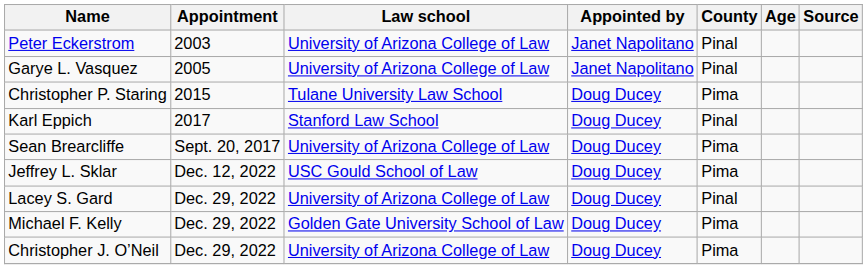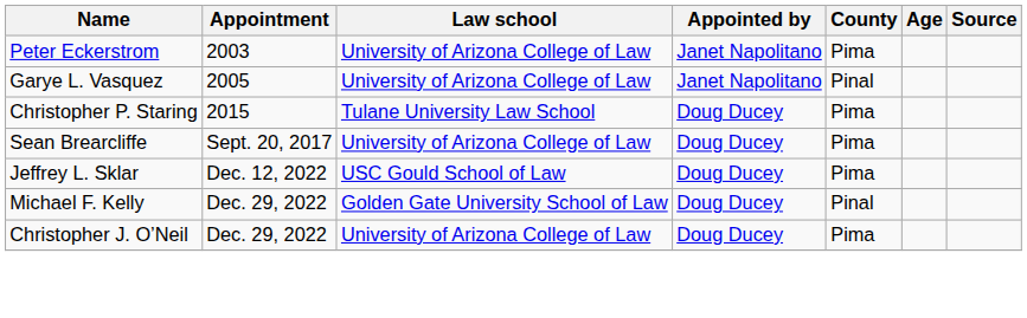 <table class="wikitable">
 <tr>
 <th>Name</th>
 <th>Appointment</th>
 <th>Law school</th>
 <th>Appointed by</th>
 <th>County</th>
 <th>Age</th>
 <th>Source</th>
 </tr>
 <tr>
 <td><a href='#'>Peter Eckerstrom</a></td>
 <td>2003</td>
 <td><a href='#'>University of Arizona College of Law</a></td>
 <td><a href='#'>Janet Napolitano</a></td>
-<td>Pinal</td>
+<td>Pima</td>
 <td></td>
 <td></td>
 </tr>
 <tr>
 <td>Garye L. Vasquez</td>
 <td>2005</td>
 <td><a href='#'>University of Arizona College of Law</a></td>
 <td><a href='#'>Janet Napolitano</a></td>
 <td>Pinal</td>
 <td></td>
 <td></td>
 </tr>
 <tr>
 <td>Christopher P. Staring</td>
 <td>2015</td>
 <td><a href='#'>Tulane University Law School</a></td>
 <td><a href='#'>Doug Ducey</a></td>
 <td>Pima</td>
 <td></td>
 <td></td>
 </tr>
 <tr>
-<td>Karl Eppich</td>
-<td>2017</td>
-<td><a href='#'>Stanford Law School</a></td>
-<td><a href='#'>Doug Ducey</a></td>
-<td>Pinal</td>
-<td></td>
-<td></td>
-</tr>
-<tr>
 <td>Sean Brearcliffe</td>
 <td>Sept. 20, 2017</td>
 <td><a href='#'>University of Arizona College of Law</a></td>
 <td><a href='#'>Doug Ducey</a></td>
 <td>Pima</td>
 <td></td>
 <td></td>
 </tr>
 <tr>
 <td>Jeffrey L. Sklar</td>
 <td>Dec. 12, 2022</td>
 <td><a href='#'>USC Gould School of Law</a></td>
 <td><a href='#'>Doug Ducey</a></td>
 <td>Pima</td>
 <td></td>
 <td></td>
 </tr>
 <tr>
-<td>Lacey S. Gard</td>
-<td>Dec. 29, 2022</td>
-<td><a href='#'>University of Arizona College of Law</a></td>
-<td><a href='#'>Doug Ducey</a></td>
-<td>Pinal</td>
-<td></td>
-<td></td>
-</tr>
-<tr>
 <td>Michael F. Kelly</td>
 <td>Dec. 29, 2022</td>
 <td><a href='#'>Golden Gate University School of Law</a></td>
 <td><a href='#'>Doug Ducey</a></td>
-<td>Pima</td>
+<td>Pinal</td>
 <td></td>
 <td></td>
 </tr>
 <tr>
 <td>Christopher J. O’Neil</td>
 <td>Dec. 29, 2022</td>
 <td><a href='#'>University of Arizona College of Law</a></td>
 <td><a href='#'>Doug Ducey</a></td>
 <td>Pima</td>
 <td></td>
 <td></td>
 </tr>
 <tr>
 </tr>
 </table>
